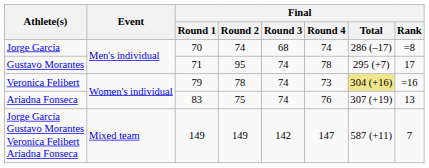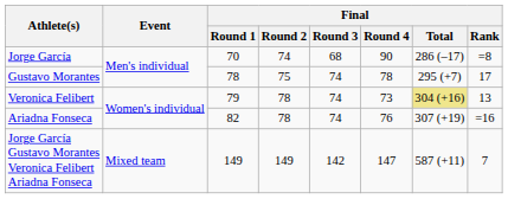 <table class="wikitable" border="1" style="font-size:90%;text-align:center">
 <tr>
 <th rowspan=2>Athlete(s)</th>
 <th rowspan=2>Event</th>
 <th colspan=6>Final</th>
 </tr>
 <tr>
 <th>Round 1</th>
 <th>Round 2</th>
 <th>Round 3</th>
 <th>Round 4</th>
 <th>Total</th>
 <th>Rank</th>
 </tr>
 <tr>
 <td align=left><a href='#'>Jorge García</a></td>
 <td align=left rowspan=2><a href='#'>Men's individual</a></td>
 <td>70</td>
 <td>74</td>
 <td>68</td>
-<td>74</td>
+<td>90</td>
 <td>286 (–17)</td>
 <td>=8</td>
 </tr>
 <tr>
 <td align=left><a href='#'>Gustavo Morantes</a></td>
-<td>71</td>
-<td>95</td>
+<td>78</td>
+<td>75</td>
 <td>74</td>
 <td>78</td>
 <td>295 (+7)</td>
 <td>17</td>
 </tr>
 <tr>
 <td align=left><a href='#'>Veronica Felibert</a></td>
 <td align=left rowspan=2><a href='#'>Women's individual</a></td>
 <td>79</td>
 <td>78</td>
 <td>74</td>
 <td>73</td>
 <td style="background: khaki;">304 (+16)</td>
-<td>=16</td>
+<td>13</td>
 </tr>
 <tr>
 <td align=left><a href='#'>Ariadna Fonseca</a></td>
-<td>83</td>
-<td>75</td>
+<td>82</td>
+<td>78</td>
 <td>74</td>
 <td>76</td>
 <td>307 (+19)</td>
-<td>13</td>
+<td>=16</td>
 </tr>
 <tr>
 <td align=left><a href='#'>Jorge García</a><br><a href='#'>Gustavo Morantes</a><br><a href='#'>Veronica Felibert</a><br><a href='#'>Ariadna Fonseca</a></td>
 <td align=left><a href='#'>Mixed team</a></td>
 <td>149</td>
 <td>149</td>
 <td>142</td>
 <td>147</td>
 <td>587 (+11)</td>
 <td>7</td>
 </tr>
 </table>
